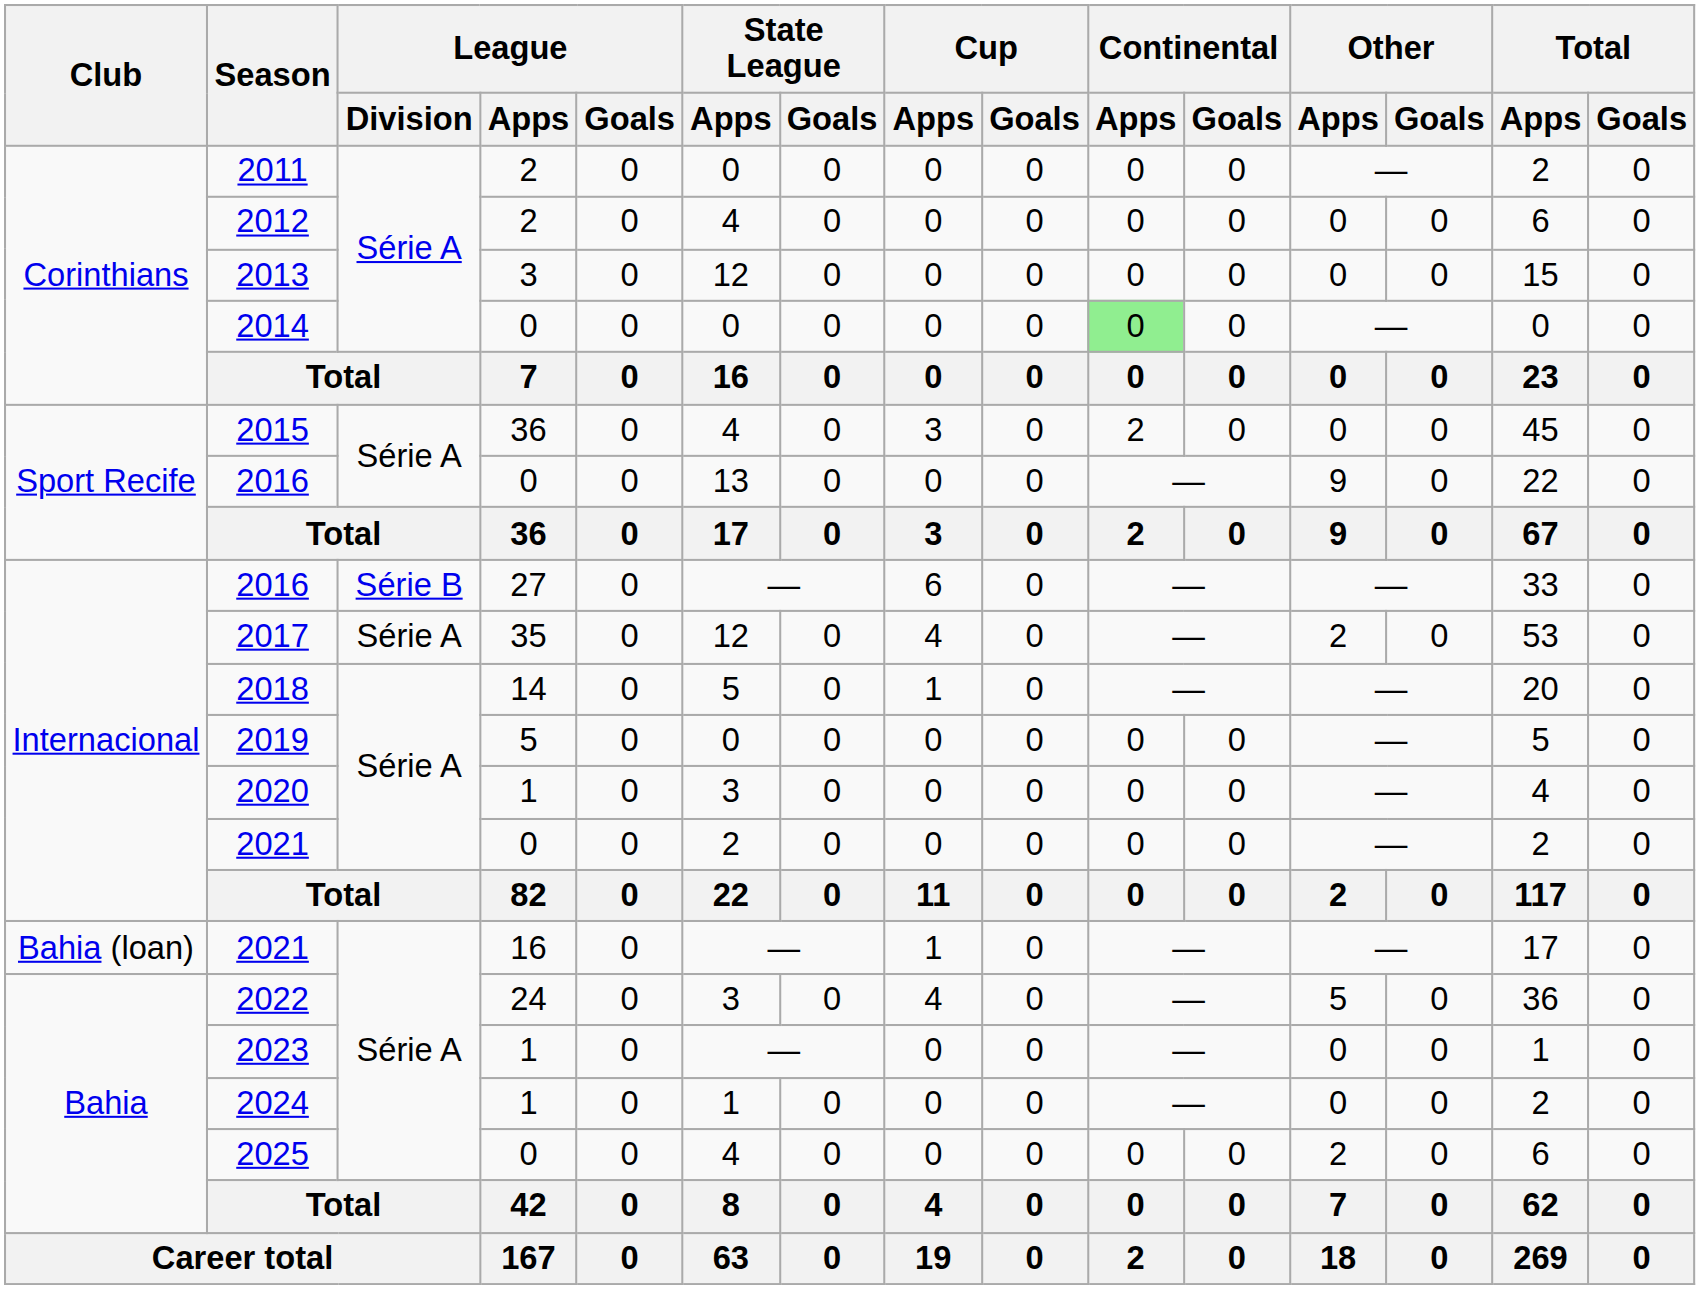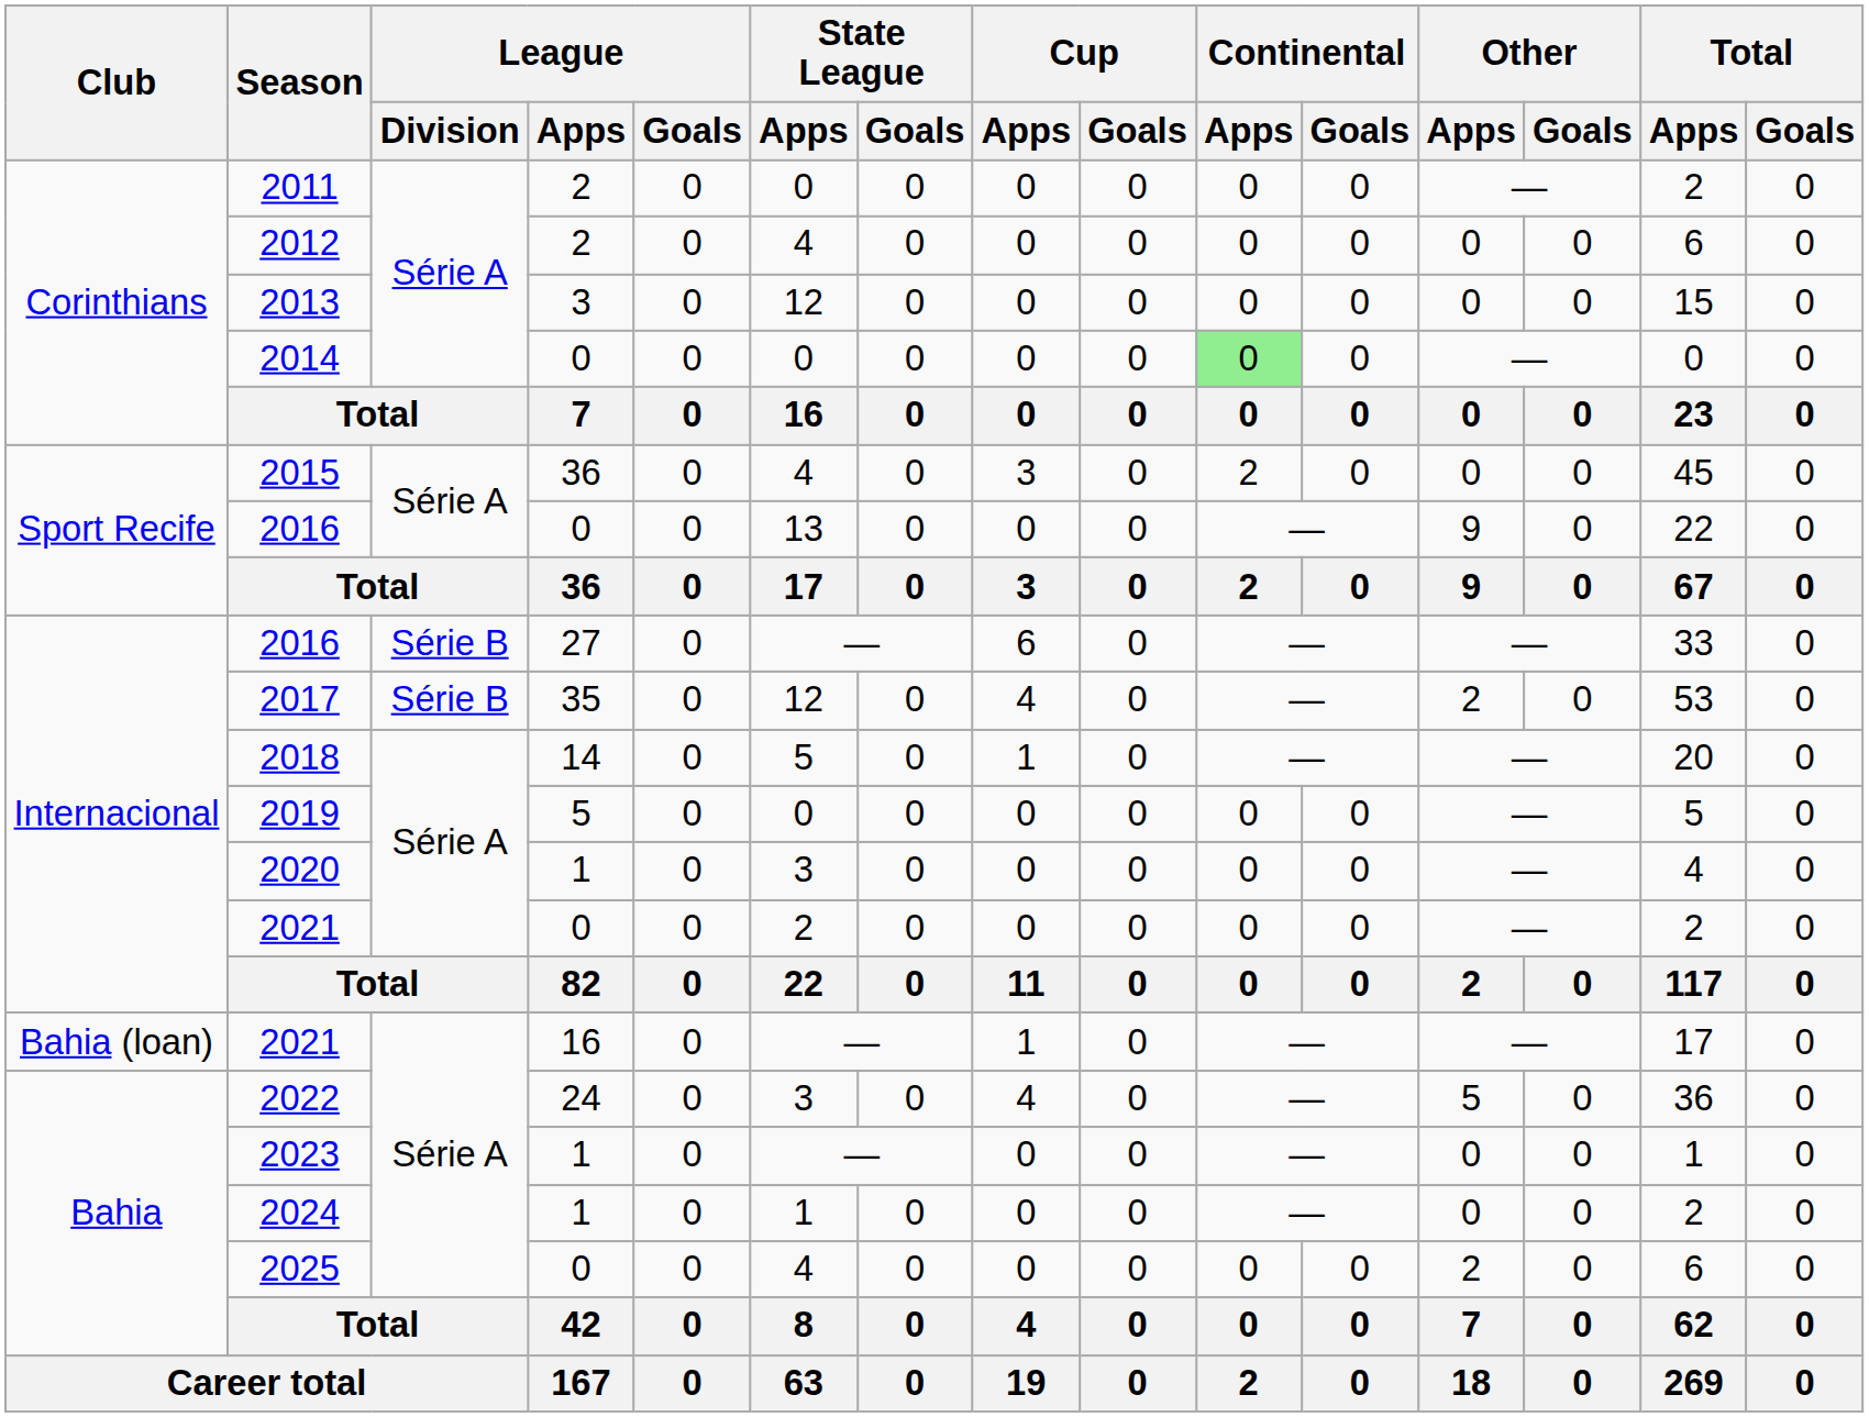 <table class="wikitable" style="text-align: center;">
 <tr>
 <th rowspan="2">Club</th>
 <th rowspan="2">Season</th>
 <th colspan="3">League</th>
 <th colspan="2">State League</th>
 <th colspan="2">Cup</th>
 <th colspan="2">Continental</th>
 <th colspan="2">Other</th>
 <th colspan="2">Total</th>
 </tr>
 <tr>
 <th>Division</th>
 <th>Apps</th>
 <th>Goals</th>
 <th>Apps</th>
 <th>Goals</th>
 <th>Apps</th>
 <th>Goals</th>
 <th>Apps</th>
 <th>Goals</th>
 <th>Apps</th>
 <th>Goals</th>
 <th>Apps</th>
 <th>Goals</th>
 </tr>
 <tr>
 <td rowspan="5" valign="center"><a href='#'>Corinthians</a></td>
 <td><a href='#'>2011</a></td>
 <td rowspan="4"><a href='#'>Série A</a></td>
 <td>2</td>
 <td>0</td>
 <td>0</td>
 <td>0</td>
 <td>0</td>
 <td>0</td>
 <td>0</td>
 <td>0</td>
 <td colspan="2">—</td>
 <td>2</td>
 <td>0</td>
 </tr>
 <tr>
 <td><a href='#'>2012</a></td>
 <td>2</td>
 <td>0</td>
 <td>4</td>
 <td>0</td>
 <td>0</td>
 <td>0</td>
 <td>0</td>
 <td>0</td>
 <td>0</td>
 <td>0</td>
 <td>6</td>
 <td>0</td>
 </tr>
 <tr>
 <td><a href='#'>2013</a></td>
 <td>3</td>
 <td>0</td>
 <td>12</td>
 <td>0</td>
 <td>0</td>
 <td>0</td>
 <td>0</td>
 <td>0</td>
 <td>0</td>
 <td>0</td>
 <td>15</td>
 <td>0</td>
 </tr>
 <tr>
 <td><a href='#'>2014</a></td>
 <td>0</td>
 <td>0</td>
 <td>0</td>
 <td>0</td>
 <td>0</td>
 <td>0</td>
 <td style="background: lightgreen;">0</td>
 <td>0</td>
 <td colspan="2">—</td>
 <td>0</td>
 <td>0</td>
 </tr>
 <tr>
 <th colspan="2">Total</th>
 <th>7</th>
 <th>0</th>
 <th>16</th>
 <th>0</th>
 <th>0</th>
 <th>0</th>
 <th>0</th>
 <th>0</th>
 <th>0</th>
 <th>0</th>
 <th>23</th>
 <th>0</th>
 </tr>
 <tr>
 <td rowspan="3" valign="center"><a href='#'>Sport Recife</a></td>
 <td><a href='#'>2015</a></td>
 <td rowspan="2">Série A</td>
 <td>36</td>
 <td>0</td>
 <td>4</td>
 <td>0</td>
 <td>3</td>
 <td>0</td>
 <td>2</td>
 <td>0</td>
 <td>0</td>
 <td>0</td>
 <td>45</td>
 <td>0</td>
 </tr>
 <tr>
 <td><a href='#'>2016</a></td>
 <td>0</td>
 <td>0</td>
 <td>13</td>
 <td>0</td>
 <td>0</td>
 <td>0</td>
 <td colspan="2">—</td>
 <td>9</td>
 <td>0</td>
 <td>22</td>
 <td>0</td>
 </tr>
 <tr>
 <th colspan="2">Total</th>
 <th>36</th>
 <th>0</th>
 <th>17</th>
 <th>0</th>
 <th>3</th>
 <th>0</th>
 <th>2</th>
 <th>0</th>
 <th>9</th>
 <th>0</th>
 <th>67</th>
 <th>0</th>
 </tr>
 <tr>
 <td rowspan="7" valign="center"><a href='#'>Internacional</a></td>
 <td><a href='#'>2016</a></td>
 <td><a href='#'>Série B</a></td>
 <td>27</td>
 <td>0</td>
 <td colspan="2">—</td>
 <td>6</td>
 <td>0</td>
 <td colspan="2">—</td>
 <td colspan="2">—</td>
 <td>33</td>
 <td>0</td>
 </tr>
 <tr>
 <td><a href='#'>2017</a></td>
-<td>Série A</td>
+<td><a href='#'>Série B</a></td>
 <td>35</td>
 <td>0</td>
 <td>12</td>
 <td>0</td>
 <td>4</td>
 <td>0</td>
 <td colspan="2">—</td>
 <td>2</td>
 <td>0</td>
 <td>53</td>
 <td>0</td>
 </tr>
 <tr>
 <td><a href='#'>2018</a></td>
 <td rowspan="4">Série A</td>
 <td>14</td>
 <td>0</td>
 <td>5</td>
 <td>0</td>
 <td>1</td>
 <td>0</td>
 <td colspan="2">—</td>
 <td colspan="2">—</td>
 <td>20</td>
 <td>0</td>
 </tr>
 <tr>
 <td><a href='#'>2019</a></td>
 <td>5</td>
 <td>0</td>
 <td>0</td>
 <td>0</td>
 <td>0</td>
 <td>0</td>
 <td>0</td>
 <td>0</td>
 <td colspan="2">—</td>
 <td>5</td>
 <td>0</td>
 </tr>
 <tr>
 <td><a href='#'>2020</a></td>
 <td>1</td>
 <td>0</td>
 <td>3</td>
 <td>0</td>
 <td>0</td>
 <td>0</td>
 <td>0</td>
 <td>0</td>
 <td colspan="2">—</td>
 <td>4</td>
 <td>0</td>
 </tr>
 <tr>
 <td><a href='#'>2021</a></td>
 <td>0</td>
 <td>0</td>
 <td>2</td>
 <td>0</td>
 <td>0</td>
 <td>0</td>
 <td>0</td>
 <td>0</td>
 <td colspan="2">—</td>
 <td>2</td>
 <td>0</td>
 </tr>
 <tr>
 <th colspan="2">Total</th>
 <th>82</th>
 <th>0</th>
 <th>22</th>
 <th>0</th>
 <th>11</th>
 <th>0</th>
 <th>0</th>
 <th>0</th>
 <th>2</th>
 <th>0</th>
 <th>117</th>
 <th>0</th>
 </tr>
 <tr>
 <td valign="center"><a href='#'>Bahia</a> (loan)</td>
 <td><a href='#'>2021</a></td>
 <td rowspan="5">Série A</td>
 <td>16</td>
 <td>0</td>
 <td colspan="2">—</td>
 <td>1</td>
 <td>0</td>
 <td colspan="2">—</td>
 <td colspan="2">—</td>
 <td>17</td>
 <td>0</td>
 </tr>
 <tr>
 <td rowspan="5" valign="center"><a href='#'>Bahia</a></td>
 <td><a href='#'>2022</a></td>
 <td>24</td>
 <td>0</td>
 <td>3</td>
 <td>0</td>
 <td>4</td>
 <td>0</td>
 <td colspan="2">—</td>
 <td>5</td>
 <td>0</td>
 <td>36</td>
 <td>0</td>
 </tr>
 <tr>
 <td><a href='#'>2023</a></td>
 <td>1</td>
 <td>0</td>
 <td colspan="2">—</td>
 <td>0</td>
 <td>0</td>
 <td colspan="2">—</td>
 <td>0</td>
 <td>0</td>
 <td>1</td>
 <td>0</td>
 </tr>
 <tr>
 <td><a href='#'>2024</a></td>
 <td>1</td>
 <td>0</td>
 <td>1</td>
 <td>0</td>
 <td>0</td>
 <td>0</td>
 <td colspan="2">—</td>
 <td>0</td>
 <td>0</td>
 <td>2</td>
 <td>0</td>
 </tr>
 <tr>
 <td><a href='#'>2025</a></td>
 <td>0</td>
 <td>0</td>
 <td>4</td>
 <td>0</td>
 <td>0</td>
 <td>0</td>
 <td>0</td>
 <td>0</td>
 <td>2</td>
 <td>0</td>
 <td>6</td>
 <td>0</td>
 </tr>
 <tr>
 <th colspan="2">Total</th>
 <th>42</th>
 <th>0</th>
 <th>8</th>
 <th>0</th>
 <th>4</th>
 <th>0</th>
 <th>0</th>
 <th>0</th>
 <th>7</th>
 <th>0</th>
 <th>62</th>
 <th>0</th>
 </tr>
 <tr>
 <th colspan="3">Career total</th>
 <th>167</th>
 <th>0</th>
 <th>63</th>
 <th>0</th>
 <th>19</th>
 <th>0</th>
 <th>2</th>
 <th>0</th>
 <th>18</th>
 <th>0</th>
 <th>269</th>
 <th>0</th>
 </tr>
 </table>
